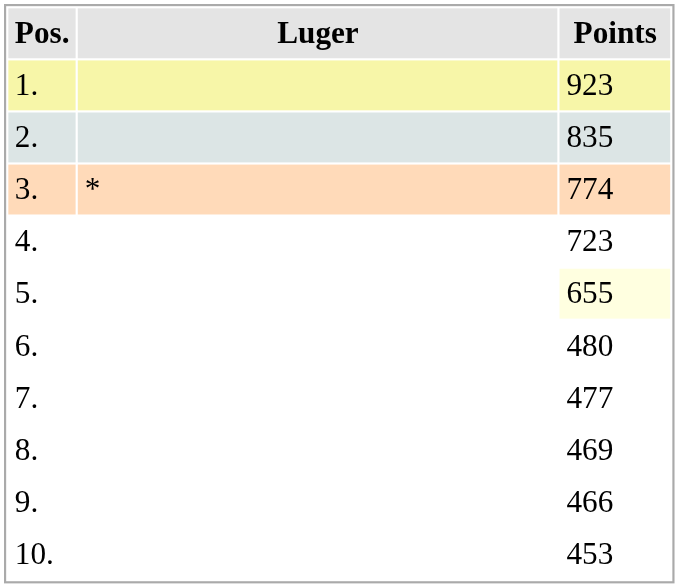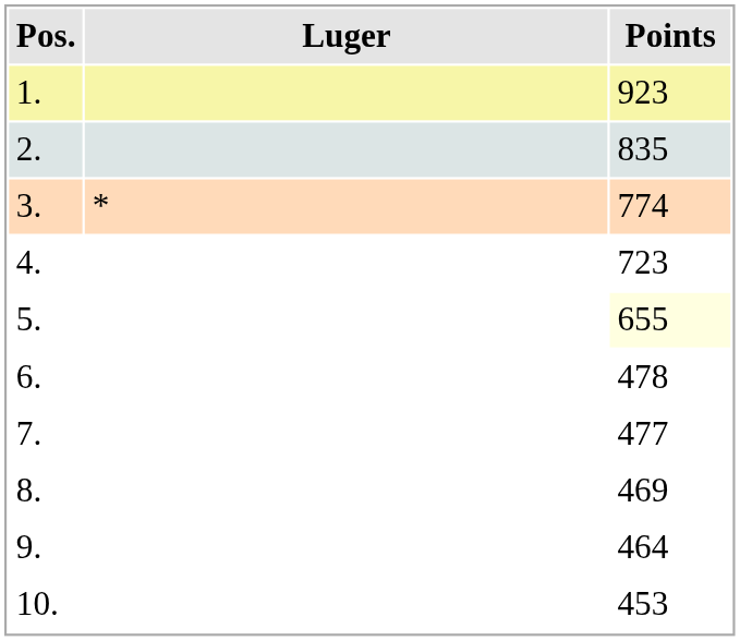 <table cellspacing="1" cellpadding="3" style="border:1px solid #aaa; font-size:90%;">
 <tr style="background:#e4e4e4;">
 <th style="width:10px;">Pos.</th>
 <th style="width:215px;">Luger</th>
 <th style="width:45px;">Points</th>
 </tr>
 <tr style="background:#f7f6a8;">
 <td>1.</td>
 <td align="left"></td>
 <td>923</td>
 </tr>
 <tr style="background:#dce5e5;">
 <td>2.</td>
 <td align="left"></td>
 <td>835</td>
 </tr>
 <tr style="background:#ffdab9;">
 <td>3.</td>
 <td align="left">*</td>
 <td>774</td>
 </tr>
 <tr>
 <td>4.</td>
 <td align="left"></td>
 <td>723</td>
 </tr>
 <tr>
 <td>5.</td>
 <td align="left"></td>
 <td style="background: lightyellow;">655</td>
 </tr>
 <tr>
 <td>6.</td>
 <td align="left"></td>
-<td>480</td>
+<td>478</td>
 </tr>
 <tr>
 <td>7.</td>
 <td align="left"></td>
 <td>477</td>
 </tr>
 <tr>
 <td>8.</td>
 <td align="left"></td>
 <td>469</td>
 </tr>
 <tr>
 <td>9.</td>
 <td align="left"></td>
-<td>466</td>
+<td>464</td>
 </tr>
 <tr>
 <td>10.</td>
 <td align="left"></td>
 <td>453</td>
 </tr>
 </table>
